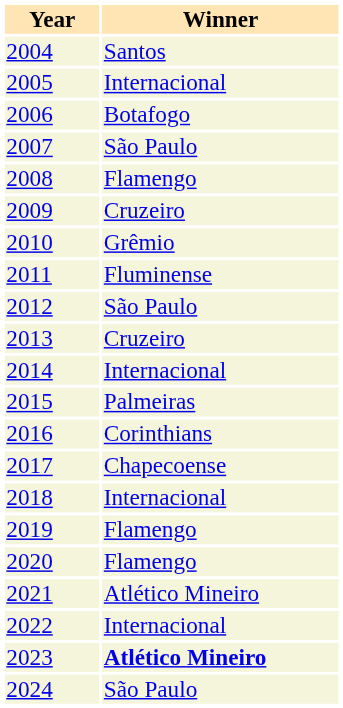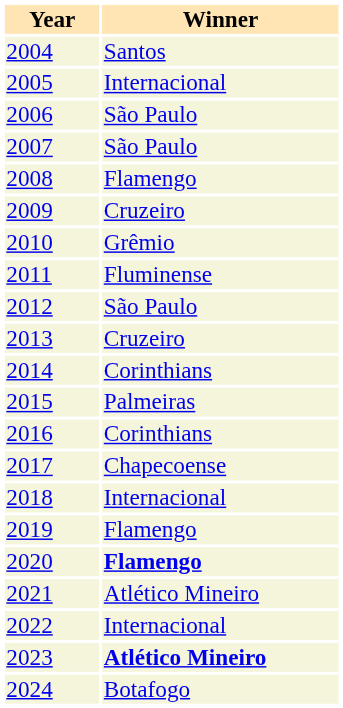 <table>
 <tr>
 <th bgcolor=#ffe5b4 width=20%>Year</th>
 <th bgcolor=#ffe5b4 width=50%>Winner</th>
 </tr>
 <tr bgcolor=#f5f5dc>
 <td><a href='#'>2004</a></td>
 <td><a href='#'>Santos</a></td>
 </tr>
 <tr bgcolor=#f5f5dc>
 <td><a href='#'>2005</a></td>
 <td><a href='#'>Internacional</a></td>
 </tr>
 <tr bgcolor=#f5f5dc>
 <td><a href='#'>2006</a></td>
-<td><a href='#'>Botafogo</a></td>
+<td><a href='#'>São Paulo</a></td>
 </tr>
 <tr bgcolor=#f5f5dc>
 <td><a href='#'>2007</a></td>
 <td><a href='#'>São Paulo</a></td>
 </tr>
 <tr bgcolor=#f5f5dc>
 <td><a href='#'>2008</a></td>
 <td><a href='#'>Flamengo</a></td>
 </tr>
 <tr bgcolor=#f5f5dc>
 <td><a href='#'>2009</a></td>
 <td><a href='#'>Cruzeiro</a></td>
 </tr>
 <tr bgcolor=#f5f5dc>
 <td><a href='#'>2010</a></td>
 <td><a href='#'>Grêmio</a></td>
 </tr>
 <tr bgcolor=#f5f5dc>
 <td><a href='#'>2011</a></td>
 <td><a href='#'>Fluminense</a></td>
 </tr>
 <tr bgcolor=#f5f5dc>
 <td><a href='#'>2012</a></td>
 <td><a href='#'>São Paulo</a></td>
 </tr>
 <tr bgcolor=#f5f5dc>
 <td><a href='#'>2013</a></td>
 <td><a href='#'>Cruzeiro</a></td>
 </tr>
 <tr bgcolor=#f5f5dc>
 <td><a href='#'>2014</a></td>
-<td><a href='#'>Internacional</a></td>
+<td><a href='#'>Corinthians</a></td>
 </tr>
 <tr bgcolor=#f5f5dc>
 <td><a href='#'>2015</a></td>
 <td><a href='#'>Palmeiras</a></td>
 </tr>
 <tr bgcolor=#f5f5dc>
 <td><a href='#'>2016</a></td>
 <td><a href='#'>Corinthians</a></td>
 </tr>
 <tr bgcolor=#f5f5dc>
 <td><a href='#'>2017</a></td>
 <td><a href='#'>Chapecoense</a></td>
 </tr>
 <tr bgcolor=#f5f5dc>
 <td><a href='#'>2018</a></td>
 <td><a href='#'>Internacional</a></td>
 </tr>
 <tr bgcolor=#f5f5dc>
 <td><a href='#'>2019</a></td>
 <td><a href='#'>Flamengo</a></td>
 </tr>
 <tr bgcolor=#f5f5dc>
 <td><a href='#'>2020</a></td>
-<td><a href='#'>Flamengo</a></td>
+<td><strong><a href='#'>Flamengo</a></strong></td>
 </tr>
 <tr bgcolor=#f5f5dc>
 <td><a href='#'>2021</a></td>
 <td><a href='#'>Atlético Mineiro</a></td>
 </tr>
 <tr bgcolor=#f5f5dc>
 <td><a href='#'>2022</a></td>
 <td><a href='#'>Internacional</a></td>
 </tr>
 <tr bgcolor=#f5f5dc>
 <td><a href='#'>2023</a></td>
 <td><strong><a href='#'>Atlético Mineiro</a></strong></td>
 </tr>
 <tr bgcolor=#f5f5dc>
 <td><a href='#'>2024</a></td>
-<td><a href='#'>São Paulo</a></td>
+<td><a href='#'>Botafogo</a></td>
 </tr>
 </table>
